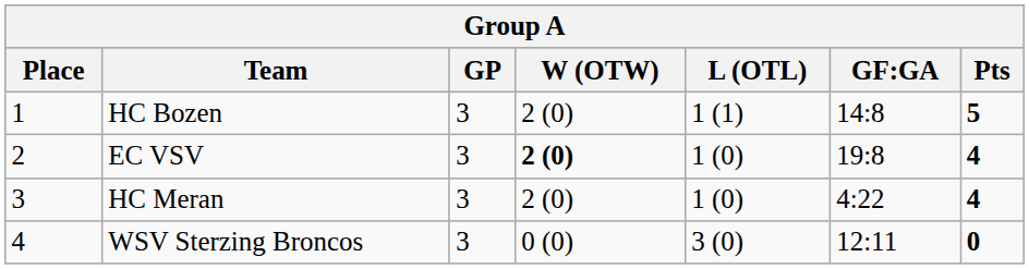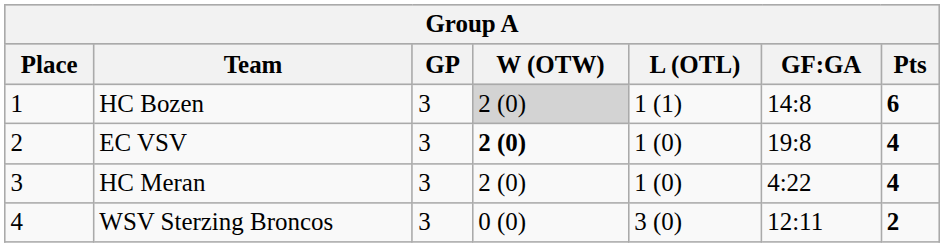 <table class="wikitable" width="600px">
 <tr style="background-color:#c0c0c0;">
 <th colspan="7">Group A</th>
 </tr>
 <tr style="background-color:#c0c0c0;">
 <th>Place</th>
 <th>Team</th>
 <th>GP</th>
 <th>W (OTW)</th>
 <th>L (OTL)</th>
 <th>GF:GA</th>
 <th>Pts</th>
 </tr>
 <tr>
 <td>1</td>
 <td> HC Bozen</td>
 <td>3</td>
-<td>2 (0)</td>
+<td style="background: lightgrey;">2 (0)</td>
 <td>1 (1)</td>
 <td>14:8</td>
-<td><strong>5</strong></td>
+<td><strong>6</strong></td>
 </tr>
 <tr>
 <td>2</td>
 <td> EC VSV</td>
 <td>3</td>
 <td><strong>2 (0)</strong></td>
 <td>1 (0)</td>
 <td>19:8</td>
 <td><strong>4</strong></td>
 </tr>
 <tr>
 <td>3</td>
 <td> HC Meran</td>
 <td>3</td>
 <td>2 (0)</td>
 <td>1 (0)</td>
 <td>4:22</td>
 <td><strong>4</strong></td>
 </tr>
 <tr>
 <td>4</td>
 <td> WSV Sterzing Broncos</td>
 <td>3</td>
 <td>0 (0)</td>
 <td>3 (0)</td>
 <td>12:11</td>
-<td><strong>0</strong></td>
+<td><strong>2</strong></td>
 </tr>
 </table>
